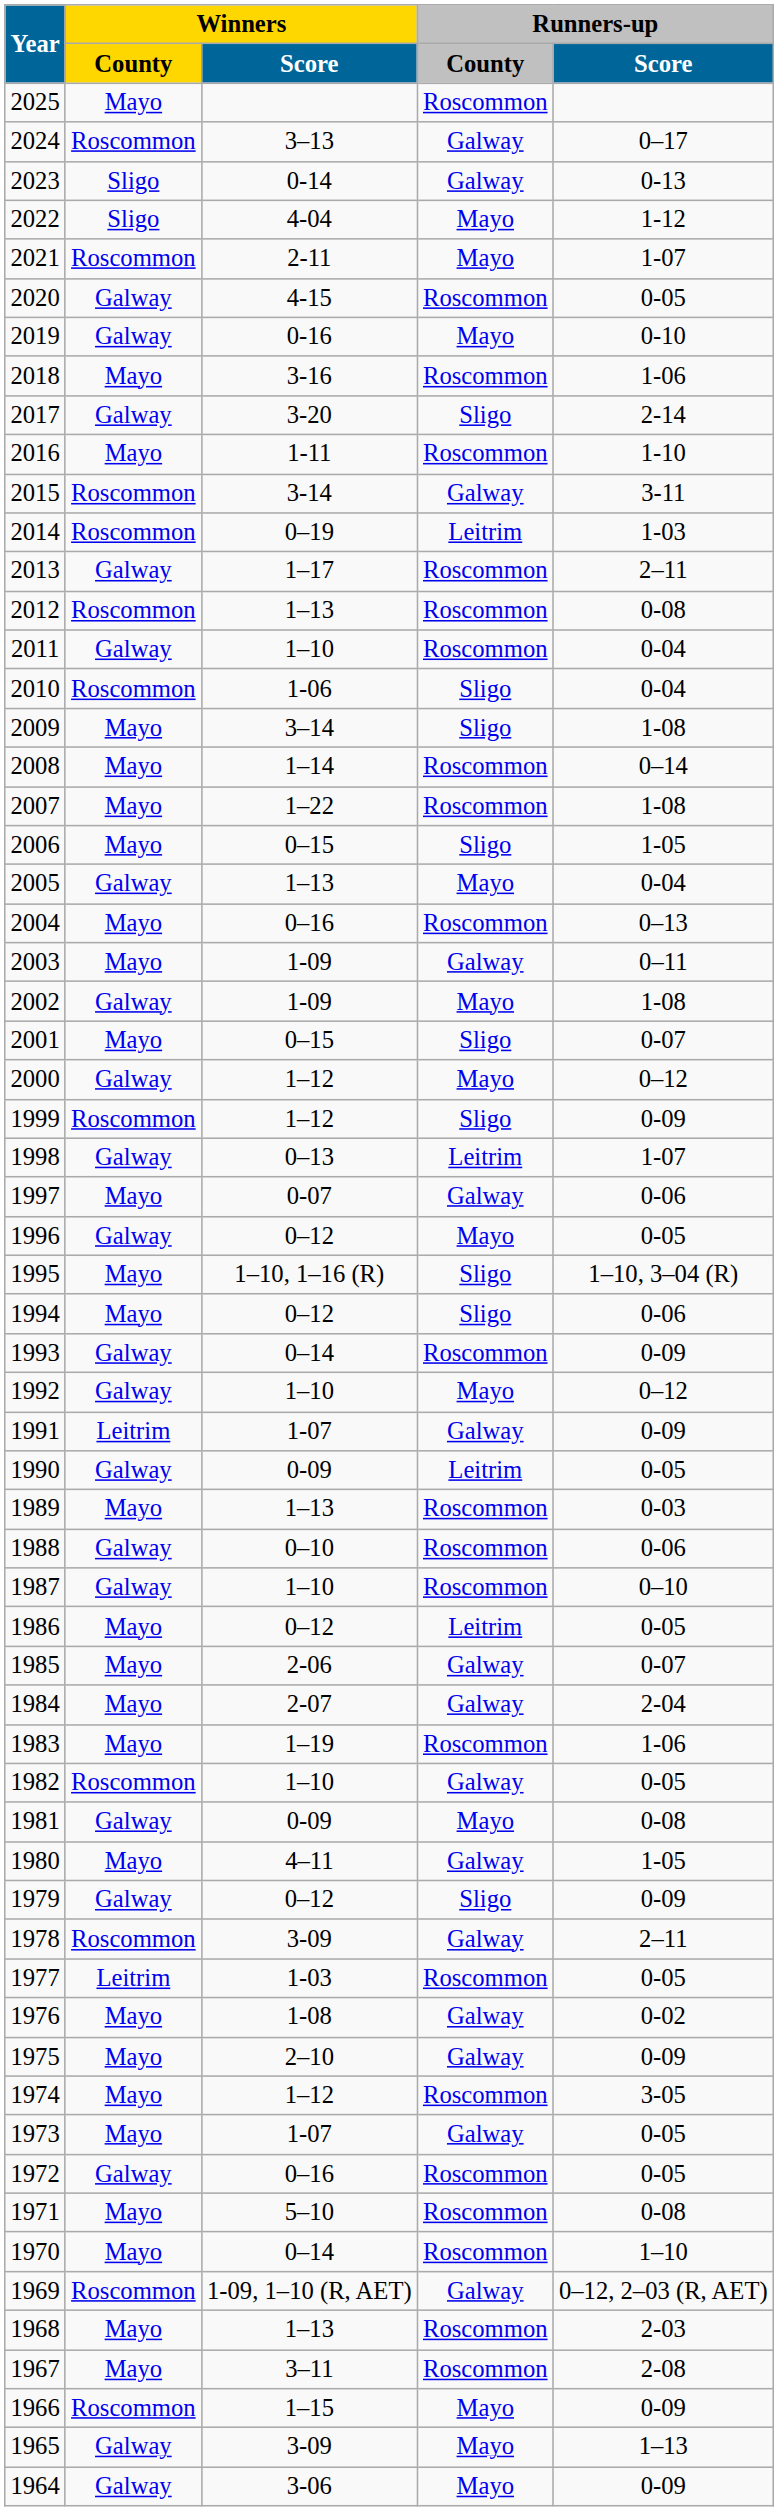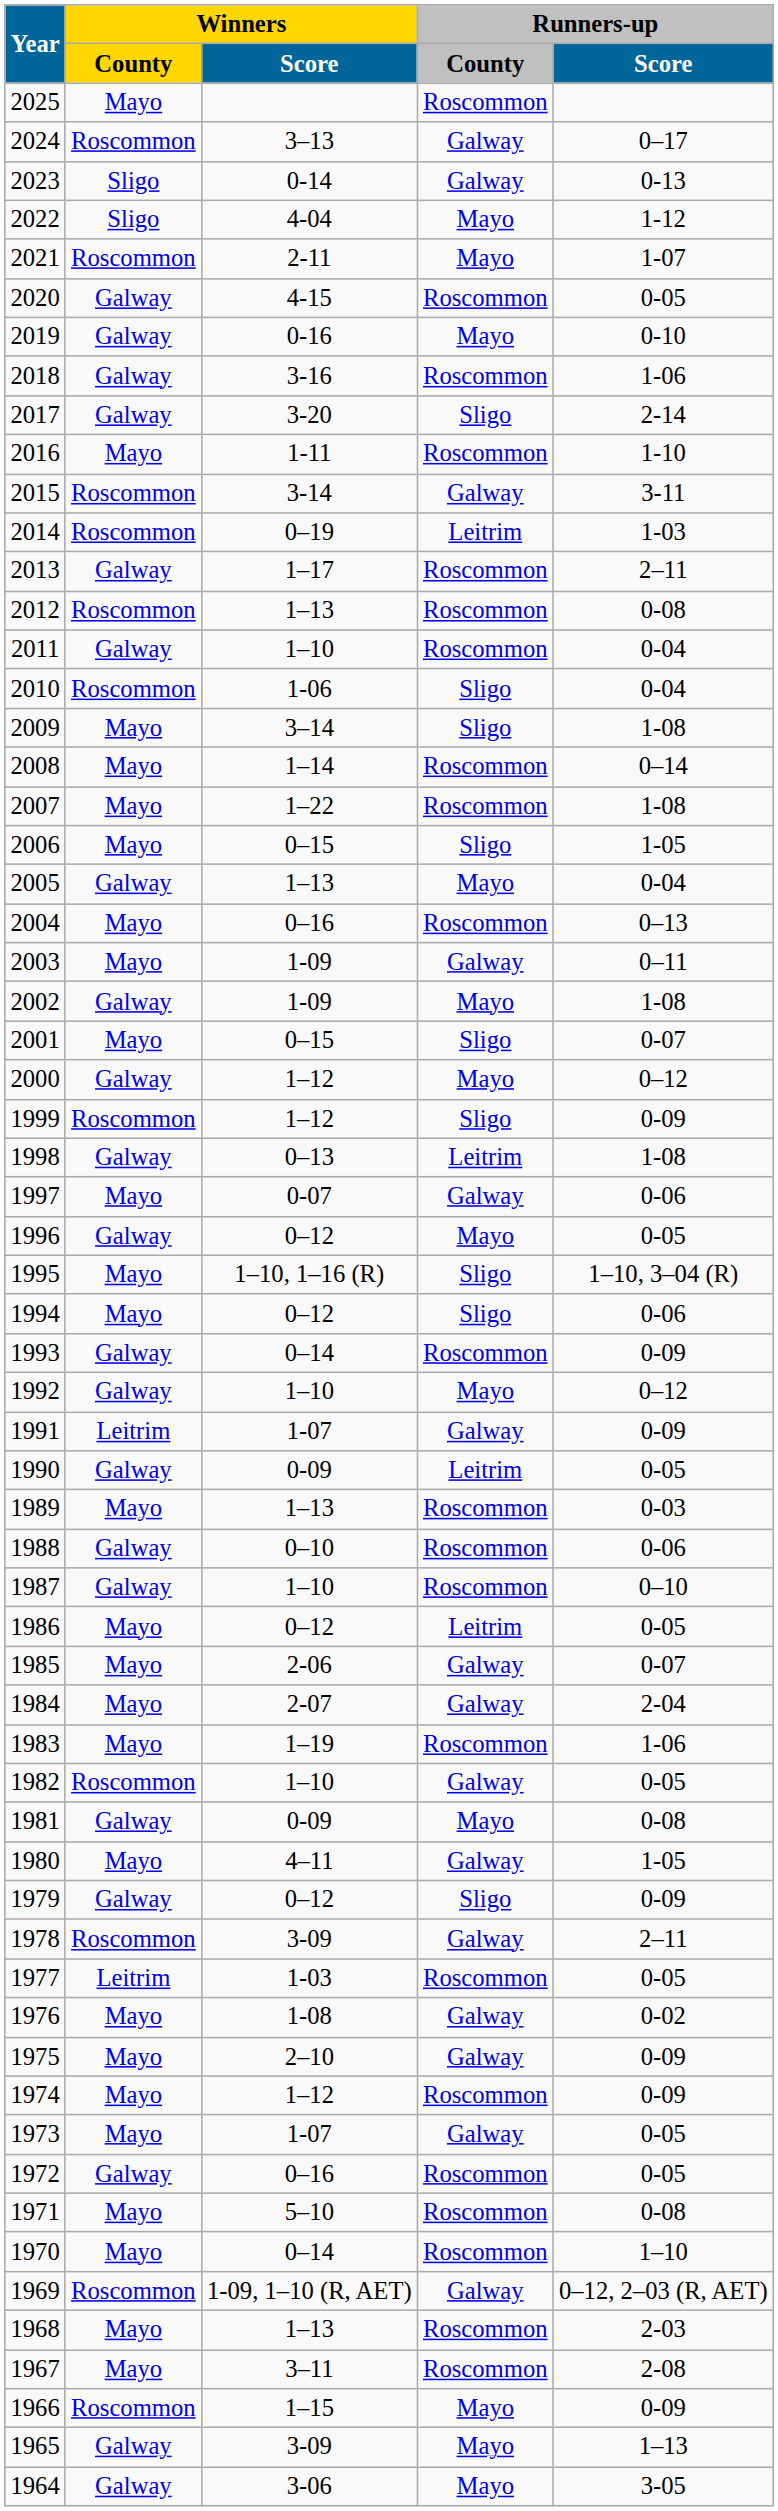 <table class="wikitable" style="text-align:center;">
 <tr>
 <th rowspan="2" style="background:#069; color:white;">Year</th>
 <th colspan="2" style="background:gold;">Winners</th>
 <th colspan="2" style="background:silver;">Runners-up</th>
 </tr>
 <tr>
 <th style="background:gold;">County</th>
 <th style="background:#069; color:white;">Score</th>
 <th style="background:silver;">County</th>
 <th style="background:#069; color:white;">Score</th>
 </tr>
 <tr>
 <td>2025</td>
 <td><a href='#'>Mayo</a></td>
 <td></td>
 <td><a href='#'>Roscommon</a></td>
 <td></td>
 </tr>
 <tr>
 <td>2024</td>
 <td><a href='#'>Roscommon</a></td>
 <td>3–13</td>
 <td><a href='#'>Galway</a></td>
 <td>0–17</td>
 </tr>
 <tr>
 <td>2023</td>
 <td><a href='#'>Sligo</a></td>
 <td>0-14</td>
 <td><a href='#'>Galway</a></td>
 <td>0-13</td>
 </tr>
 <tr>
 <td>2022</td>
 <td><a href='#'>Sligo</a></td>
 <td>4-04</td>
 <td><a href='#'>Mayo</a></td>
 <td>1-12</td>
 </tr>
 <tr>
 <td>2021</td>
 <td><a href='#'>Roscommon</a></td>
 <td>2-11</td>
 <td><a href='#'>Mayo</a></td>
 <td>1-07</td>
 </tr>
 <tr>
 <td>2020</td>
 <td><a href='#'>Galway</a></td>
 <td>4-15</td>
 <td><a href='#'>Roscommon</a></td>
 <td>0-05</td>
 </tr>
 <tr>
 <td>2019</td>
 <td><a href='#'>Galway</a></td>
 <td>0-16</td>
 <td><a href='#'>Mayo</a></td>
 <td>0-10</td>
 </tr>
 <tr>
 <td>2018</td>
-<td><a href='#'>Mayo</a></td>
+<td><a href='#'>Galway</a></td>
 <td>3-16</td>
 <td><a href='#'>Roscommon</a></td>
 <td>1-06</td>
 </tr>
 <tr>
 <td>2017</td>
 <td><a href='#'>Galway</a></td>
 <td>3-20</td>
 <td><a href='#'>Sligo</a></td>
 <td>2-14</td>
 </tr>
 <tr>
 <td>2016</td>
 <td><a href='#'>Mayo</a></td>
 <td>1-11</td>
 <td><a href='#'>Roscommon</a></td>
 <td>1-10</td>
 </tr>
 <tr>
 <td>2015</td>
 <td><a href='#'>Roscommon</a></td>
 <td>3-14</td>
 <td><a href='#'>Galway</a></td>
 <td>3-11</td>
 </tr>
 <tr>
 <td>2014</td>
 <td><a href='#'>Roscommon</a></td>
 <td>0–19</td>
 <td><a href='#'>Leitrim</a></td>
 <td>1-03</td>
 </tr>
 <tr>
 <td>2013</td>
 <td><a href='#'>Galway</a></td>
 <td>1–17</td>
 <td><a href='#'>Roscommon</a></td>
 <td>2–11</td>
 </tr>
 <tr>
 <td>2012 </td>
 <td><a href='#'>Roscommon</a></td>
 <td>1–13</td>
 <td><a href='#'>Roscommon</a></td>
 <td>0-08</td>
 </tr>
 <tr>
 <td>2011</td>
 <td><a href='#'>Galway</a></td>
 <td>1–10</td>
 <td><a href='#'>Roscommon</a></td>
 <td>0-04</td>
 </tr>
 <tr>
 <td>2010</td>
 <td><a href='#'>Roscommon</a></td>
 <td>1-06</td>
 <td><a href='#'>Sligo</a></td>
 <td>0-04</td>
 </tr>
 <tr>
 <td>2009</td>
 <td><a href='#'>Mayo</a></td>
 <td>3–14</td>
 <td><a href='#'>Sligo</a></td>
 <td>1-08</td>
 </tr>
 <tr>
 <td>2008</td>
 <td><a href='#'>Mayo</a></td>
 <td>1–14</td>
 <td><a href='#'>Roscommon</a></td>
 <td>0–14</td>
 </tr>
 <tr>
 <td>2007</td>
 <td><a href='#'>Mayo</a></td>
 <td>1–22</td>
 <td><a href='#'>Roscommon</a></td>
 <td>1-08</td>
 </tr>
 <tr>
 <td>2006</td>
 <td><a href='#'>Mayo</a></td>
 <td>0–15</td>
 <td><a href='#'>Sligo</a></td>
 <td>1-05</td>
 </tr>
 <tr>
 <td>2005</td>
 <td><a href='#'>Galway</a></td>
 <td>1–13</td>
 <td><a href='#'>Mayo</a></td>
 <td>0-04</td>
 </tr>
 <tr>
 <td>2004</td>
 <td><a href='#'>Mayo</a></td>
 <td>0–16</td>
 <td><a href='#'>Roscommon</a></td>
 <td>0–13</td>
 </tr>
 <tr>
 <td>2003</td>
 <td><a href='#'>Mayo</a></td>
 <td>1-09</td>
 <td><a href='#'>Galway</a></td>
 <td>0–11</td>
 </tr>
 <tr>
 <td>2002</td>
 <td><a href='#'>Galway</a></td>
 <td>1-09</td>
 <td><a href='#'>Mayo</a></td>
 <td>1-08</td>
 </tr>
 <tr>
 <td>2001</td>
 <td><a href='#'>Mayo</a></td>
 <td>0–15</td>
 <td><a href='#'>Sligo</a></td>
 <td>0-07</td>
 </tr>
 <tr>
 <td>2000</td>
 <td><a href='#'>Galway</a></td>
 <td>1–12</td>
 <td><a href='#'>Mayo</a></td>
 <td>0–12</td>
 </tr>
 <tr>
 <td>1999</td>
 <td><a href='#'>Roscommon</a></td>
 <td>1–12</td>
 <td><a href='#'>Sligo</a></td>
 <td>0-09</td>
 </tr>
 <tr>
 <td>1998</td>
 <td><a href='#'>Galway</a></td>
 <td>0–13</td>
 <td><a href='#'>Leitrim</a></td>
-<td>1-07</td>
+<td>1-08</td>
 </tr>
 <tr>
 <td>1997</td>
 <td><a href='#'>Mayo</a></td>
 <td>0-07</td>
 <td><a href='#'>Galway</a></td>
 <td>0-06</td>
 </tr>
 <tr>
 <td>1996</td>
 <td><a href='#'>Galway</a></td>
 <td>0–12</td>
 <td><a href='#'>Mayo</a></td>
 <td>0-05</td>
 </tr>
 <tr>
 <td>1995</td>
 <td><a href='#'>Mayo</a></td>
 <td>1–10, 1–16 (R)</td>
 <td><a href='#'>Sligo</a></td>
 <td>1–10, 3–04 (R)</td>
 </tr>
 <tr>
 <td>1994</td>
 <td><a href='#'>Mayo</a></td>
 <td>0–12</td>
 <td><a href='#'>Sligo</a></td>
 <td>0-06</td>
 </tr>
 <tr>
 <td>1993</td>
 <td><a href='#'>Galway</a></td>
 <td>0–14</td>
 <td><a href='#'>Roscommon</a></td>
 <td>0-09</td>
 </tr>
 <tr>
 <td>1992</td>
 <td><a href='#'>Galway</a></td>
 <td>1–10</td>
 <td><a href='#'>Mayo</a></td>
 <td>0–12</td>
 </tr>
 <tr>
 <td>1991</td>
 <td><a href='#'>Leitrim</a></td>
 <td>1-07</td>
 <td><a href='#'>Galway</a></td>
 <td>0-09</td>
 </tr>
 <tr>
 <td>1990</td>
 <td><a href='#'>Galway</a></td>
 <td>0-09</td>
 <td><a href='#'>Leitrim</a></td>
 <td>0-05</td>
 </tr>
 <tr>
 <td>1989</td>
 <td><a href='#'>Mayo</a></td>
 <td>1–13</td>
 <td><a href='#'>Roscommon</a></td>
 <td>0-03</td>
 </tr>
 <tr>
 <td>1988</td>
 <td><a href='#'>Galway</a></td>
 <td>0–10</td>
 <td><a href='#'>Roscommon</a></td>
 <td>0-06</td>
 </tr>
 <tr>
 <td>1987</td>
 <td><a href='#'>Galway</a></td>
 <td>1–10</td>
 <td><a href='#'>Roscommon</a></td>
 <td>0–10</td>
 </tr>
 <tr>
 <td>1986</td>
 <td><a href='#'>Mayo</a></td>
 <td>0–12</td>
 <td><a href='#'>Leitrim</a></td>
 <td>0-05</td>
 </tr>
 <tr>
 <td>1985</td>
 <td><a href='#'>Mayo</a></td>
 <td>2-06</td>
 <td><a href='#'>Galway</a></td>
 <td>0-07</td>
 </tr>
 <tr>
 <td>1984</td>
 <td><a href='#'>Mayo</a></td>
 <td>2-07</td>
 <td><a href='#'>Galway</a></td>
 <td>2-04</td>
 </tr>
 <tr>
 <td>1983</td>
 <td><a href='#'>Mayo</a></td>
 <td>1–19</td>
 <td><a href='#'>Roscommon</a></td>
 <td>1-06</td>
 </tr>
 <tr>
 <td>1982</td>
 <td><a href='#'>Roscommon</a></td>
 <td>1–10</td>
 <td><a href='#'>Galway</a></td>
 <td>0-05</td>
 </tr>
 <tr>
 <td>1981</td>
 <td><a href='#'>Galway</a></td>
 <td>0-09</td>
 <td><a href='#'>Mayo</a></td>
 <td>0-08</td>
 </tr>
 <tr>
 <td>1980</td>
 <td><a href='#'>Mayo</a></td>
 <td>4–11</td>
 <td><a href='#'>Galway</a></td>
 <td>1-05</td>
 </tr>
 <tr>
 <td>1979</td>
 <td><a href='#'>Galway</a></td>
 <td>0–12</td>
 <td><a href='#'>Sligo</a></td>
 <td>0-09</td>
 </tr>
 <tr>
 <td>1978</td>
 <td><a href='#'>Roscommon</a></td>
 <td>3-09</td>
 <td><a href='#'>Galway</a></td>
 <td>2–11</td>
 </tr>
 <tr>
 <td>1977</td>
 <td><a href='#'>Leitrim</a></td>
 <td>1-03</td>
 <td><a href='#'>Roscommon</a></td>
 <td>0-05</td>
 </tr>
 <tr>
 <td>1976</td>
 <td><a href='#'>Mayo</a></td>
 <td>1-08</td>
 <td><a href='#'>Galway</a></td>
 <td>0-02</td>
 </tr>
 <tr>
 <td>1975</td>
 <td><a href='#'>Mayo</a></td>
 <td>2–10</td>
 <td><a href='#'>Galway</a></td>
 <td>0-09</td>
 </tr>
 <tr>
 <td>1974</td>
 <td><a href='#'>Mayo</a></td>
 <td>1–12</td>
 <td><a href='#'>Roscommon</a></td>
-<td>3-05</td>
+<td>0-09</td>
 </tr>
 <tr>
 <td>1973</td>
 <td><a href='#'>Mayo</a></td>
 <td>1-07</td>
 <td><a href='#'>Galway</a></td>
 <td>0-05</td>
 </tr>
 <tr>
 <td>1972</td>
 <td><a href='#'>Galway</a></td>
 <td>0–16</td>
 <td><a href='#'>Roscommon</a></td>
 <td>0-05</td>
 </tr>
 <tr>
 <td>1971</td>
 <td><a href='#'>Mayo</a></td>
 <td>5–10</td>
 <td><a href='#'>Roscommon</a></td>
 <td>0-08</td>
 </tr>
 <tr>
 <td>1970</td>
 <td><a href='#'>Mayo</a></td>
 <td>0–14</td>
 <td><a href='#'>Roscommon</a></td>
 <td>1–10</td>
 </tr>
 <tr>
 <td>1969</td>
 <td><a href='#'>Roscommon</a></td>
 <td>1-09, 1–10 (R, AET)</td>
 <td><a href='#'>Galway</a></td>
 <td>0–12, 2–03 (R, AET)</td>
 </tr>
 <tr>
 <td>1968</td>
 <td><a href='#'>Mayo</a></td>
 <td>1–13</td>
 <td><a href='#'>Roscommon</a></td>
 <td>2-03</td>
 </tr>
 <tr>
 <td>1967</td>
 <td><a href='#'>Mayo</a></td>
 <td>3–11</td>
 <td><a href='#'>Roscommon</a></td>
 <td>2-08</td>
 </tr>
 <tr>
 <td>1966</td>
 <td><a href='#'>Roscommon</a></td>
 <td>1–15</td>
 <td><a href='#'>Mayo</a></td>
 <td>0-09</td>
 </tr>
 <tr>
 <td>1965</td>
 <td><a href='#'>Galway</a></td>
 <td>3-09</td>
 <td><a href='#'>Mayo</a></td>
 <td>1–13</td>
 </tr>
 <tr>
 <td>1964</td>
 <td><a href='#'>Galway</a></td>
 <td>3-06</td>
 <td><a href='#'>Mayo</a></td>
-<td>0-09</td>
+<td>3-05</td>
 </tr>
 </table>
